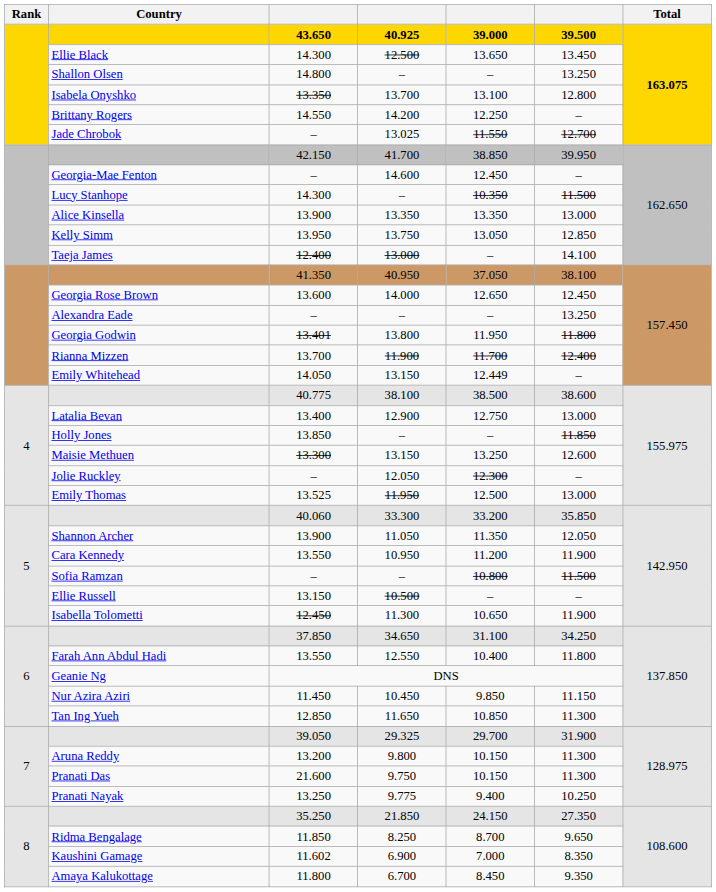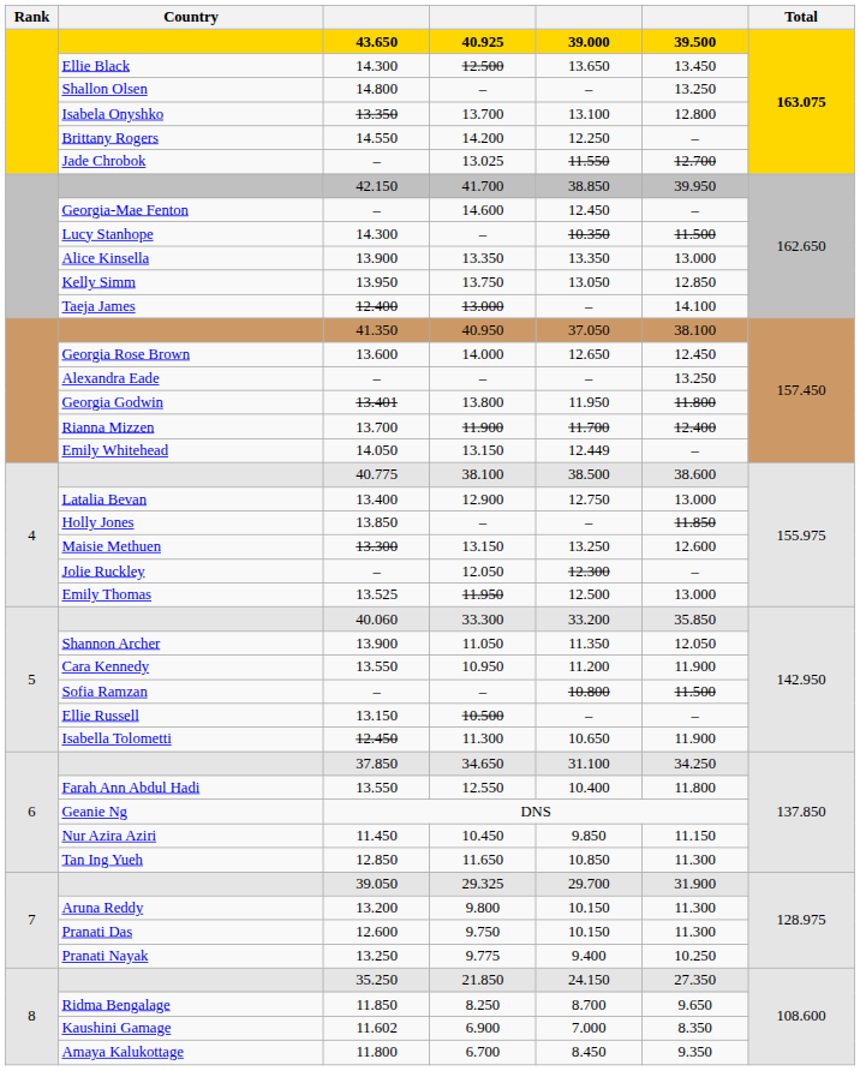 <table class="wikitable">
 <tr>
 <th width="5%">Rank</th>
 <th width="25%">Country</th>
 <th width="10%"></th>
 <th width="10%"></th>
 <th width="10%"></th>
 <th width="10%"></th>
 <th width="10%">Total</th>
 </tr>
 <tr bgcolor=gold>
 <td rowspan=6 align="center"></td>
 <td><strong></strong></td>
 <td align="center"><strong>43.650</strong></td>
 <td align="center"><strong>40.925</strong></td>
 <td align="center"><strong>39.000</strong></td>
 <td align="center"><strong>39.500</strong></td>
 <td align="center" rowspan=6><strong>163.075</strong></td>
 </tr>
 <tr>
 <td><a href='#'>Ellie Black</a></td>
 <td align="center">14.300</td>
 <td align="center"><s>12.500</s></td>
 <td align="center">13.650</td>
 <td align="center">13.450</td>
 </tr>
 <tr>
 <td><a href='#'>Shallon Olsen</a></td>
 <td align="center">14.800</td>
 <td align="center">–</td>
 <td align="center">–</td>
 <td align="center">13.250</td>
 </tr>
 <tr>
 <td><a href='#'>Isabela Onyshko</a></td>
 <td align="center"><s>13.350</s></td>
 <td align="center">13.700</td>
 <td align="center">13.100</td>
 <td align="center">12.800</td>
 </tr>
 <tr>
 <td><a href='#'>Brittany Rogers</a></td>
 <td align="center">14.550</td>
 <td align="center">14.200</td>
 <td align="center">12.250</td>
 <td align="center">–</td>
 </tr>
 <tr>
 <td><a href='#'>Jade Chrobok</a></td>
 <td align="center">–</td>
 <td align="center">13.025</td>
 <td align="center"><s>11.550</s></td>
 <td align="center"><s>12.700</s></td>
 </tr>
 <tr bgcolor=silver>
 <td rowspan=6 align="center"></td>
 <td><strong></strong></td>
 <td align="center">42.150</td>
 <td align="center">41.700</td>
 <td align="center">38.850</td>
 <td align="center">39.950</td>
 <td align="center" rowspan=6>162.650</td>
 </tr>
 <tr>
 <td><a href='#'>Georgia-Mae Fenton</a></td>
 <td align="center">–</td>
 <td align="center">14.600</td>
 <td align="center">12.450</td>
 <td align="center">–</td>
 </tr>
 <tr>
 <td><a href='#'>Lucy Stanhope</a></td>
 <td align="center">14.300</td>
 <td align="center">–</td>
 <td align="center"><s>10.350</s></td>
 <td align="center"><s>11.500</s></td>
 </tr>
 <tr>
 <td><a href='#'>Alice Kinsella</a></td>
 <td align="center">13.900</td>
 <td align="center">13.350</td>
 <td align="center">13.350</td>
 <td align="center">13.000</td>
 </tr>
 <tr>
 <td><a href='#'>Kelly Simm</a></td>
 <td align="center">13.950</td>
 <td align="center">13.750</td>
 <td align="center">13.050</td>
 <td align="center">12.850</td>
 </tr>
 <tr>
 <td><a href='#'>Taeja James</a></td>
 <td align="center"><s>12.400</s></td>
 <td align="center"><s>13.000</s></td>
 <td align="center">–</td>
 <td align="center">14.100</td>
 </tr>
 <tr bgcolor=cc9966>
 <td rowspan=6 align="center"></td>
 <td><strong></strong></td>
 <td align="center">41.350</td>
 <td align="center">40.950</td>
 <td align="center">37.050</td>
 <td align="center">38.100</td>
 <td align="center" rowspan=6>157.450</td>
 </tr>
 <tr>
 <td><a href='#'>Georgia Rose Brown</a></td>
 <td align="center">13.600</td>
 <td align="center">14.000</td>
 <td align="center">12.650</td>
 <td align="center">12.450</td>
 </tr>
 <tr>
 <td><a href='#'>Alexandra Eade</a></td>
 <td align="center">–</td>
 <td align="center">–</td>
 <td align="center">–</td>
 <td align="center">13.250</td>
 </tr>
 <tr>
 <td><a href='#'>Georgia Godwin</a></td>
 <td align="center"><s>13.401</s></td>
 <td align="center">13.800</td>
 <td align="center">11.950</td>
 <td align="center"><s>11.800</s></td>
 </tr>
 <tr>
 <td><a href='#'>Rianna Mizzen</a></td>
 <td align="center">13.700</td>
 <td align="center"><s>11.900</s></td>
 <td align="center"><s>11.700</s></td>
 <td align="center"><s>12.400</s></td>
 </tr>
 <tr>
 <td><a href='#'>Emily Whitehead</a></td>
 <td align="center">14.050</td>
 <td align="center">13.150</td>
 <td align="center">12.449</td>
 <td align="center">–</td>
 </tr>
 <tr bgcolor=e5e5e5>
 <td rowspan=6 align="center">4</td>
 <td><strong></strong></td>
 <td align="center">40.775</td>
 <td align="center">38.100</td>
 <td align="center">38.500</td>
 <td align="center">38.600</td>
 <td align="center" rowspan=6>155.975</td>
 </tr>
 <tr>
 <td><a href='#'>Latalia Bevan</a></td>
 <td align="center">13.400</td>
 <td align="center">12.900</td>
 <td align="center">12.750</td>
 <td align="center">13.000</td>
 </tr>
 <tr>
 <td><a href='#'>Holly Jones</a></td>
 <td align="center">13.850</td>
 <td align="center">–</td>
 <td align="center">–</td>
 <td align="center"><s>11.850</s></td>
 </tr>
 <tr>
 <td><a href='#'>Maisie Methuen</a></td>
 <td align="center"><s>13.300</s></td>
 <td align="center">13.150</td>
 <td align="center">13.250</td>
 <td align="center">12.600</td>
 </tr>
 <tr>
 <td><a href='#'>Jolie Ruckley</a></td>
 <td align="center">–</td>
 <td align="center">12.050</td>
 <td align="center"><s>12.300</s></td>
 <td align="center">–</td>
 </tr>
 <tr>
 <td><a href='#'>Emily Thomas</a></td>
 <td align="center">13.525</td>
 <td align="center"><s>11.950</s></td>
 <td align="center">12.500</td>
 <td align="center">13.000</td>
 </tr>
 <tr bgcolor=e5e5e5>
 <td rowspan=6 align="center">5</td>
 <td bgcolor=e5e5e5><strong></strong></td>
 <td align="center">40.060</td>
 <td align="center">33.300</td>
 <td align="center">33.200</td>
 <td align="center">35.850</td>
 <td align="center" rowspan=6>142.950</td>
 </tr>
 <tr>
 <td><a href='#'>Shannon Archer</a></td>
 <td align="center">13.900</td>
 <td align="center">11.050</td>
 <td align="center">11.350</td>
 <td align="center">12.050</td>
 </tr>
 <tr>
 <td><a href='#'>Cara Kennedy</a></td>
 <td align="center">13.550</td>
 <td align="center">10.950</td>
 <td align="center">11.200</td>
 <td align="center">11.900</td>
 </tr>
 <tr>
 <td><a href='#'>Sofia Ramzan</a></td>
 <td align="center">–</td>
 <td align="center">–</td>
 <td align="center"><s>10.800</s></td>
 <td align="center"><s>11.500</s></td>
 </tr>
 <tr>
 <td><a href='#'>Ellie Russell</a></td>
 <td align="center">13.150</td>
 <td align="center"><s>10.500</s></td>
 <td align="center">–</td>
 <td align="center">–</td>
 </tr>
 <tr>
 <td><a href='#'>Isabella Tolometti</a></td>
 <td align="center"><s>12.450</s></td>
 <td align="center">11.300</td>
 <td align="center">10.650</td>
 <td align="center">11.900</td>
 </tr>
 <tr bgcolor=e5e5e5>
 <td rowspan=5 align="center">6</td>
 <td><strong></strong></td>
 <td align="center">37.850</td>
 <td align="center">34.650</td>
 <td align="center">31.100</td>
 <td align="center">34.250</td>
 <td align="center" rowspan=5>137.850</td>
 </tr>
 <tr>
 <td><a href='#'>Farah Ann Abdul Hadi</a></td>
 <td align="center">13.550</td>
 <td align="center">12.550</td>
 <td align="center">10.400</td>
 <td align="center">11.800</td>
 </tr>
 <tr>
 <td><a href='#'>Geanie Ng</a></td>
 <td align="center" colspan="4">DNS</td>
 </tr>
 <tr>
 <td><a href='#'>Nur Azira Aziri</a></td>
 <td align="center">11.450</td>
 <td align="center">10.450</td>
 <td align="center">9.850</td>
 <td align="center">11.150</td>
 </tr>
 <tr>
 <td><a href='#'>Tan Ing Yueh</a></td>
 <td align="center">12.850</td>
 <td align="center">11.650</td>
 <td align="center">10.850</td>
 <td align="center">11.300</td>
 </tr>
 <tr bgcolor=e5e5e5>
 <td rowspan=4 align="center">7</td>
 <td><strong></strong></td>
 <td align="center">39.050</td>
 <td align="center">29.325</td>
 <td align="center">29.700</td>
 <td align="center">31.900</td>
 <td align="center" rowspan=4>128.975</td>
 </tr>
 <tr>
 <td><a href='#'>Aruna Reddy</a></td>
 <td align="center">13.200</td>
 <td align="center">9.800</td>
 <td align="center">10.150</td>
 <td align="center">11.300</td>
 </tr>
 <tr>
 <td><a href='#'>Pranati Das</a></td>
-<td align="center">21.600</td>
+<td align="center">12.600</td>
 <td align="center">9.750</td>
 <td align="center">10.150</td>
 <td align="center">11.300</td>
 </tr>
 <tr>
 <td><a href='#'>Pranati Nayak</a></td>
 <td align="center">13.250</td>
 <td align="center">9.775</td>
 <td align="center">9.400</td>
 <td align="center">10.250</td>
 </tr>
 <tr bgcolor=e5e5e5>
 <td rowspan=4 align="center">8</td>
 <td><strong></strong></td>
 <td align="center">35.250</td>
 <td align="center">21.850</td>
 <td align="center">24.150</td>
 <td align="center">27.350</td>
 <td align="center" rowspan=4>108.600</td>
 </tr>
 <tr>
 <td><a href='#'>Ridma Bengalage</a></td>
 <td align="center">11.850</td>
 <td align="center">8.250</td>
 <td align="center">8.700</td>
 <td align="center">9.650</td>
 </tr>
 <tr>
 <td><a href='#'>Kaushini Gamage</a></td>
 <td align="center">11.602</td>
 <td align="center">6.900</td>
 <td align="center">7.000</td>
 <td align="center">8.350</td>
 </tr>
 <tr>
 <td><a href='#'>Amaya Kalukottage</a></td>
 <td align="center">11.800</td>
 <td align="center">6.700</td>
 <td align="center">8.450</td>
 <td align="center">9.350</td>
 </tr>
 </table>
